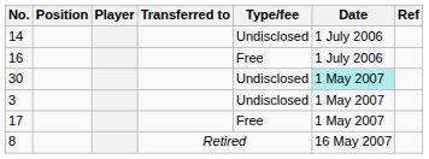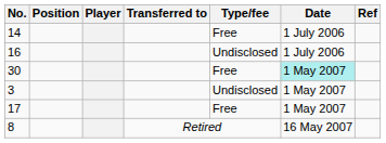 <table class="wikitable plainrowheaders sortable" style="text-align:center; text-align:left">
 <tr>
 <th scope="col">No.</th>
 <th scope="col">Position</th>
 <th scope="col">Player</th>
 <th scope="col">Transferred to</th>
 <th scope="col">Type/fee</th>
 <th scope="col">Date</th>
 <th scope="col" class="unsortable">Ref</th>
 </tr>
 <tr>
 <td>14</td>
 <td></td>
 <th scope="row"></th>
 <td></td>
-<td>Undisclosed</td>
+<td>Free</td>
 <td>1 July 2006</td>
 <td></td>
 </tr>
 <tr>
 <td>16</td>
 <td></td>
 <th scope="row"></th>
 <td></td>
-<td>Free</td>
+<td>Undisclosed</td>
 <td>1 July 2006</td>
 <td></td>
 </tr>
 <tr>
 <td>30</td>
 <td></td>
 <th scope="row"></th>
 <td></td>
-<td>Undisclosed</td>
+<td>Free</td>
 <td style="background: paleturquoise;">1 May 2007</td>
 <td></td>
 </tr>
 <tr>
 <td>3</td>
 <td></td>
 <th scope="row"></th>
 <td></td>
 <td>Undisclosed</td>
 <td>1 May 2007</td>
 <td></td>
 </tr>
 <tr>
 <td>17</td>
 <td></td>
 <th scope="row"></th>
 <td></td>
 <td>Free</td>
 <td>1 May 2007</td>
 <td></td>
 </tr>
 <tr>
 <td>8</td>
 <td></td>
 <th scope="row"></th>
 <td colspan="2" align="center"><em>Retired</em></td>
 <td>16 May 2007</td>
 <td></td>
 </tr>
 </table>
